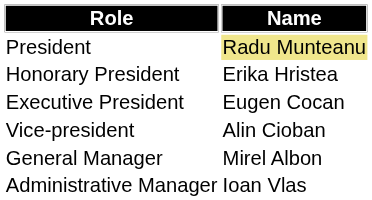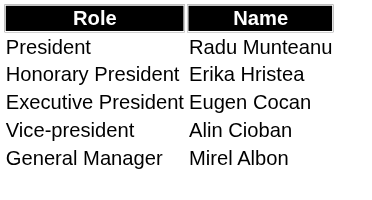 <table class="toccolours">
 <tr>
 <th style="background:#000000;color:#fefefe;border:1px solid #fefefe;">Role</th>
 <th style="background:#000000;color:#fefefe;border:1px solid #fefefe;">Name</th>
 </tr>
 <tr>
 <td>President</td>
-<td style="background: khaki;"> Radu Munteanu</td>
+<td> Radu Munteanu</td>
 </tr>
 <tr>
 <td>Honorary President</td>
 <td> Erika Hristea</td>
 </tr>
 <tr>
 <td>Executive President</td>
 <td> Eugen Cocan</td>
 </tr>
 <tr>
 <td>Vice-president</td>
 <td> Alin Cioban</td>
 </tr>
 <tr>
 <td>General Manager</td>
 <td> Mirel Albon</td>
 </tr>
-<tr>
-<td>Administrative Manager</td>
-<td> Ioan Vlas</td>
-</tr>
 </table>
